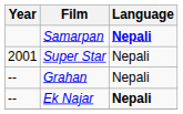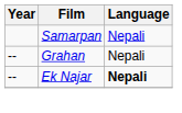 <table class="wikitable">
 <tr>
 <th>Year</th>
 <th>Film</th>
 <th>Language</th>
 </tr>
 <tr>
 <td rowspan=1></td>
 <td><em><a href='#'>Samarpan</a></em></td>
-<td><strong><a href='#'>Nepali</a></strong></td>
-</tr>
-<tr>
-<td rowspan=1>2001</td>
-<td><em><a href='#'>Super Star</a></em></td>
-<td>Nepali</td>
+<td><a href='#'>Nepali</a></td>
 </tr>
 <tr>
 <td rowspan=1>--</td>
 <td><em><a href='#'>Grahan</a></em></td>
 <td>Nepali</td>
 </tr>
 <tr>
 <td rowspan=1>--</td>
 <td><em><a href='#'>Ek Najar</a></em></td>
 <td><strong>Nepali</strong></td>
 </tr>
 <tr>
 </tr>
 </table>
